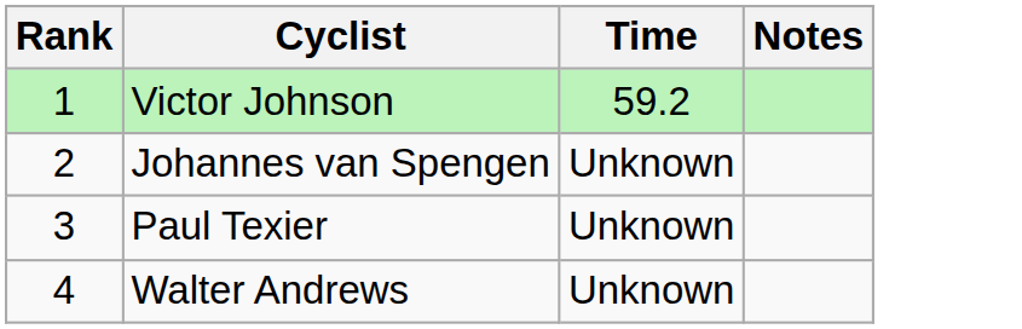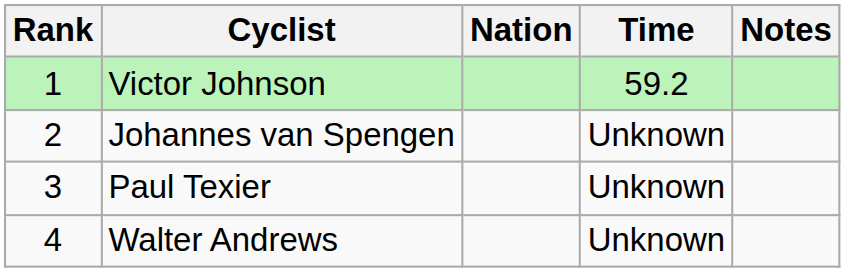 <table class="wikitable sortable">
 <tr>
 <th>Rank</th>
 <th>Cyclist</th>
+<th>Nation</th>
 <th>Time</th>
 <th>Notes</th>
 </tr>
 <tr bgcolor=bbf3bb>
 <td align=center>1</td>
 <td>Victor Johnson</td>
+<td></td>
 <td align=center>59.2</td>
 <td align=center></td>
 </tr>
 <tr>
 <td align=center>2</td>
 <td>Johannes van Spengen</td>
+<td></td>
 <td align=center>Unknown</td>
 <td></td>
 </tr>
 <tr>
 <td align=center>3</td>
 <td>Paul Texier</td>
+<td></td>
 <td align=center>Unknown</td>
 <td></td>
 </tr>
 <tr>
 <td align=center>4</td>
 <td>Walter Andrews</td>
+<td></td>
 <td align=center>Unknown</td>
 <td></td>
 </tr>
 </table>
